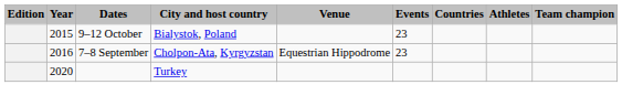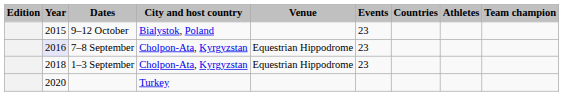 <table class="wikitable" style="font-size:90%">
 <tr>
 <th style=background-color:#C0C0C0>Edition</th>
 <th style=background-color:#C0C0C0>Year</th>
 <th style=background-color:#C0C0C0>Dates</th>
 <th style=background-color:#C0C0C0>City and host country</th>
 <th style=background-color:#C0C0C0>Venue</th>
 <th style=background-color:#C0C0C0>Events</th>
 <th style=background-color:#C0C0C0>Countries</th>
 <th style=background-color:#C0C0C0>Athletes</th>
 <th style=background-color:#C0C0C0>Team champion</th>
 </tr>
 <tr>
 <th></th>
 <td>2015</td>
 <td>9–12 October</td>
 <td> <a href='#'>Bialystok</a>, <a href='#'>Poland</a></td>
 <td></td>
 <td>23</td>
 <td></td>
 <td></td>
 <td></td>
 </tr>
 <tr>
 <th></th>
-<td>2016</td>
+<td style="background: lavender;">2016</td>
 <td>7–8 September</td>
+<td> <a href='#'>Cholpon-Ata</a>, <a href='#'>Kyrgyzstan</a></td>
+<td>Equestrian Hippodrome</td>
+<td>23</td>
+<td></td>
+<td></td>
+<td></td>
+</tr>
+<tr>
+<th></th>
+<td>2018</td>
+<td>1–3 September</td>
 <td> <a href='#'>Cholpon-Ata</a>, <a href='#'>Kyrgyzstan</a></td>
 <td>Equestrian Hippodrome</td>
 <td>23</td>
 <td></td>
 <td></td>
 <td></td>
 </tr>
 <tr>
 <th></th>
 <td>2020</td>
 <td></td>
 <td> <a href='#'>Turkey</a></td>
 <td></td>
 <td></td>
 <td></td>
 <td></td>
 <td></td>
 </tr>
 </table>
